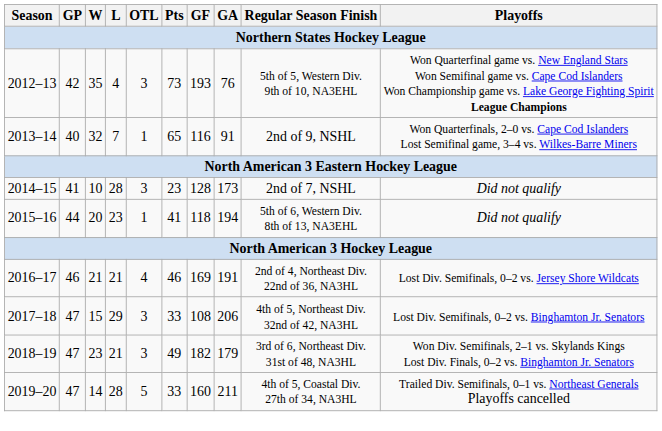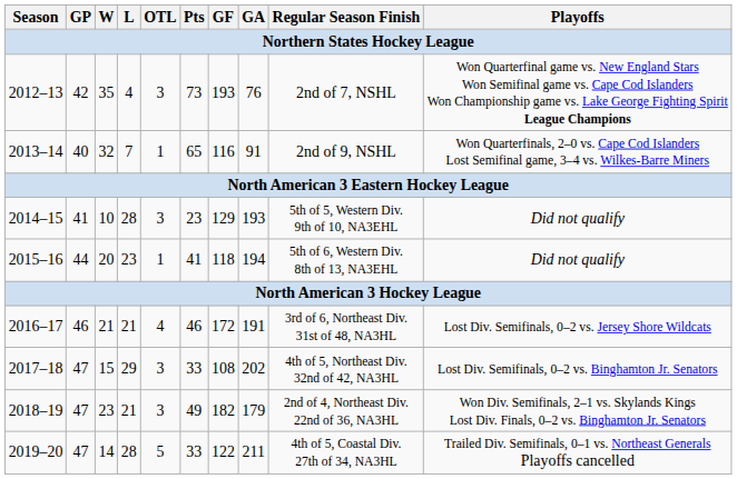 <table class="wikitable" style="text-align:center">
 <tr>
 <th>Season</th>
 <th>GP</th>
 <th>W</th>
 <th>L</th>
 <th>OTL</th>
 <th>Pts</th>
 <th>GF</th>
 <th>GA</th>
 <th>Regular Season Finish</th>
 <th>Playoffs</th>
 </tr>
 <tr style="text-align:center; background:#cedff2;">
 <td colspan="20"><strong>Northern States Hockey League</strong></td>
 </tr>
 <tr>
 <td>2012–13</td>
 <td>42</td>
 <td>35</td>
 <td>4</td>
 <td>3</td>
 <td>73</td>
 <td>193</td>
 <td>76</td>
-<td><small>5th of 5, Western Div.<br>9th of 10, NA3EHL</small></td>
+<td>2nd of 7, NSHL</td>
 <td><small>Won Quarterfinal game vs. <a href='#'>New England Stars</a><br>Won Semifinal game vs. <a href='#'>Cape Cod Islanders</a><br>Won Championship game vs. <a href='#'>Lake George Fighting Spirit</a><br><strong>League Champions</strong></small></td>
 </tr>
 <tr>
 <td>2013–14</td>
 <td>40</td>
 <td>32</td>
 <td>7</td>
 <td>1</td>
 <td>65</td>
 <td>116</td>
 <td>91</td>
 <td>2nd of 9, NSHL</td>
 <td><small>Won Quarterfinals, 2–0 vs. <a href='#'>Cape Cod Islanders</a><br>Lost Semifinal game, 3–4 vs. <a href='#'>Wilkes-Barre Miners</a></small></td>
 </tr>
 <tr style="text-align:center; background:#cedff2;">
 <td colspan="20"><strong>North American 3 Eastern Hockey League</strong></td>
 </tr>
 <tr>
 <td>2014–15</td>
 <td>41</td>
 <td>10</td>
 <td>28</td>
 <td>3</td>
 <td>23</td>
-<td>128</td>
-<td>173</td>
-<td>2nd of 7, NSHL</td>
+<td>129</td>
+<td>193</td>
+<td><small>5th of 5, Western Div.<br>9th of 10, NA3EHL</small></td>
 <td><em>Did  not qualify</em></td>
 </tr>
 <tr>
 <td>2015–16</td>
 <td>44</td>
 <td>20</td>
 <td>23</td>
 <td>1</td>
 <td>41</td>
 <td>118</td>
 <td>194</td>
 <td><small>5th of 6, Western Div.<br>8th of 13, NA3EHL</small></td>
 <td><em>Did  not qualify</em></td>
 </tr>
 <tr style="text-align:center; background:#cedff2;">
 <td colspan="20"><strong>North American 3 Hockey League</strong></td>
 </tr>
 <tr>
 <td>2016–17</td>
 <td>46</td>
 <td>21</td>
 <td>21</td>
 <td>4</td>
 <td>46</td>
-<td>169</td>
+<td>172</td>
 <td>191</td>
-<td><small>2nd of 4, Northeast Div.<br>22nd of 36, NA3HL</small></td>
+<td><small>3rd of 6, Northeast Div.<br>31st of 48, NA3HL</small></td>
 <td><small>Lost Div. Semifinals, 0–2 vs. <a href='#'>Jersey Shore Wildcats</a></small></td>
 </tr>
 <tr>
 <td>2017–18</td>
 <td>47</td>
 <td>15</td>
 <td>29</td>
 <td>3</td>
 <td>33</td>
 <td>108</td>
-<td>206</td>
+<td>202</td>
 <td><small>4th of 5, Northeast Div.<br>32nd of 42, NA3HL</small></td>
 <td><small>Lost Div. Semifinals, 0–2 vs. <a href='#'>Binghamton Jr. Senators</a></small></td>
 </tr>
 <tr>
 <td>2018–19</td>
 <td>47</td>
 <td>23</td>
 <td>21</td>
 <td>3</td>
 <td>49</td>
 <td>182</td>
 <td>179</td>
-<td><small>3rd of 6, Northeast Div.<br>31st of 48, NA3HL</small></td>
+<td><small>2nd of 4, Northeast Div.<br>22nd of 36, NA3HL</small></td>
 <td><small>Won Div. Semifinals, 2–1 vs. Skylands Kings<br>Lost Div. Finals, 0–2 vs. <a href='#'>Binghamton Jr. Senators</a></small></td>
 </tr>
 <tr>
 <td>2019–20</td>
 <td>47</td>
 <td>14</td>
 <td>28</td>
 <td>5</td>
 <td>33</td>
-<td>160</td>
+<td>122</td>
 <td>211</td>
 <td><small>4th of 5, Coastal Div.<br>27th of 34, NA3HL</small></td>
 <td><small>Trailed Div. Semifinals, 0–1 vs. <a href='#'>Northeast Generals</a></small><br>Playoffs cancelled</td>
 </tr>
 </table>
